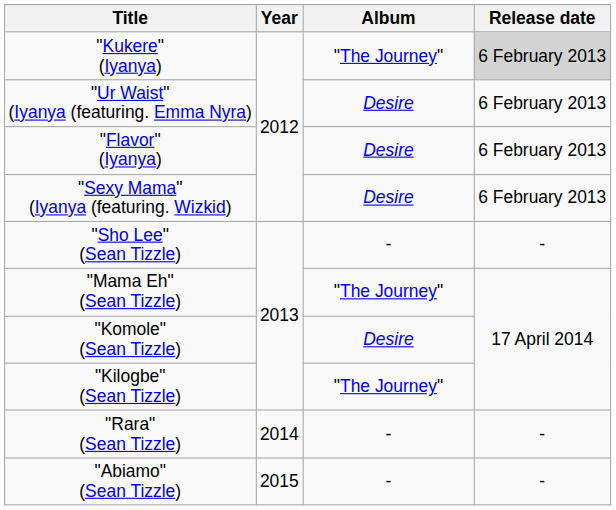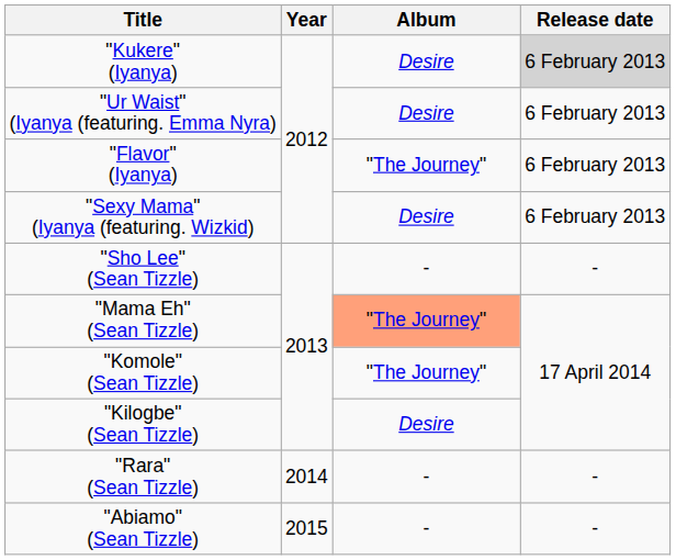 <table class="wikitable plainrowheaders" style="text-align:center;" border="1">
 <tr>
 <th>Title</th>
 <th>Year</th>
 <th width="150">Album</th>
 <th>Release date</th>
 </tr>
 <tr>
 <td>"<a href='#'>Kukere</a>" <br><span>(<a href='#'>Iyanya</a>)</span></td>
 <td rowspan="4">2012</td>
-<td>"<a href='#'>The Journey</a>"</td>
+<td><em><a href='#'>Desire</a></em></td>
 <td style="background: lightgrey;">6 February 2013</td>
 </tr>
 <tr>
 <td>"<a href='#'>Ur Waist</a>" <br><span>(<a href='#'>Iyanya</a> (featuring. <a href='#'>Emma Nyra</a>)</span></td>
 <td><em><a href='#'>Desire</a></em></td>
 <td>6 February 2013</td>
 </tr>
 <tr>
 <td>"<a href='#'>Flavor</a>"  <br><span>(<a href='#'>Iyanya</a>)</span></td>
-<td><em><a href='#'>Desire</a></em></td>
+<td>"<a href='#'>The Journey</a>"</td>
 <td>6 February 2013</td>
 </tr>
 <tr>
 <td>"<a href='#'>Sexy Mama</a>"  <br><span>(<a href='#'>Iyanya</a>  (featuring. <a href='#'>Wizkid</a>)</span></td>
 <td><em><a href='#'>Desire</a></em></td>
 <td>6 February 2013</td>
 </tr>
 <tr>
 <td>"<a href='#'>Sho Lee</a>" <br><span>(<a href='#'>Sean Tizzle</a>)</span></td>
 <td rowspan="4">2013</td>
 <td>-</td>
 <td>-</td>
 </tr>
 <tr>
 <td>"Mama Eh" <br><span>(<a href='#'>Sean Tizzle</a>)</span></td>
-<td>"<a href='#'>The Journey</a>"</td>
+<td style="background: lightsalmon;">"<a href='#'>The Journey</a>"</td>
 <td rowspan="3">17 April 2014</td>
 </tr>
 <tr>
 <td>"Komole" <br><span>(<a href='#'>Sean Tizzle</a>)</span></td>
-<td><em><a href='#'>Desire</a></em></td>
+<td>"<a href='#'>The Journey</a>"</td>
 </tr>
 <tr>
 <td>"Kilogbe" <br><span>(<a href='#'>Sean Tizzle</a>)</span></td>
-<td>"<a href='#'>The Journey</a>"</td>
+<td><em><a href='#'>Desire</a></em></td>
 </tr>
 <tr>
 <td>"Rara" <br><span>(<a href='#'>Sean Tizzle</a>)</span></td>
 <td>2014</td>
 <td>-</td>
 <td>-</td>
 </tr>
 <tr>
 <td>"Abiamo" <br><span>(<a href='#'>Sean Tizzle</a>)</span></td>
 <td>2015</td>
 <td>-</td>
 <td>-</td>
 </tr>
 </table>
